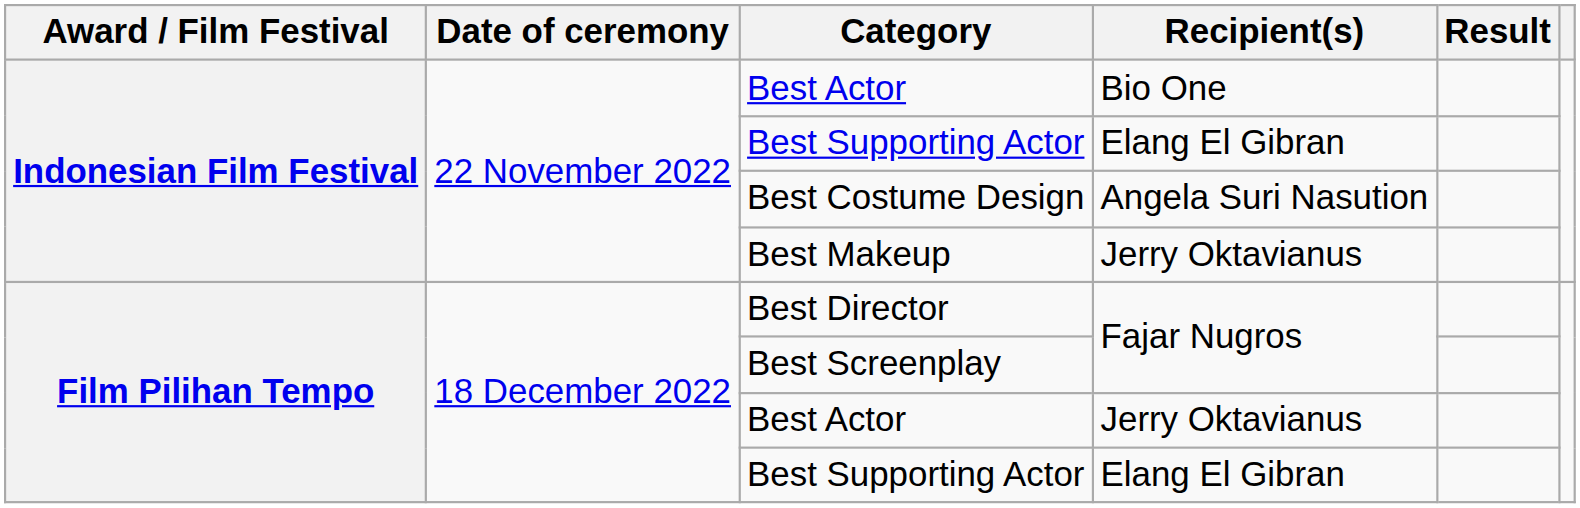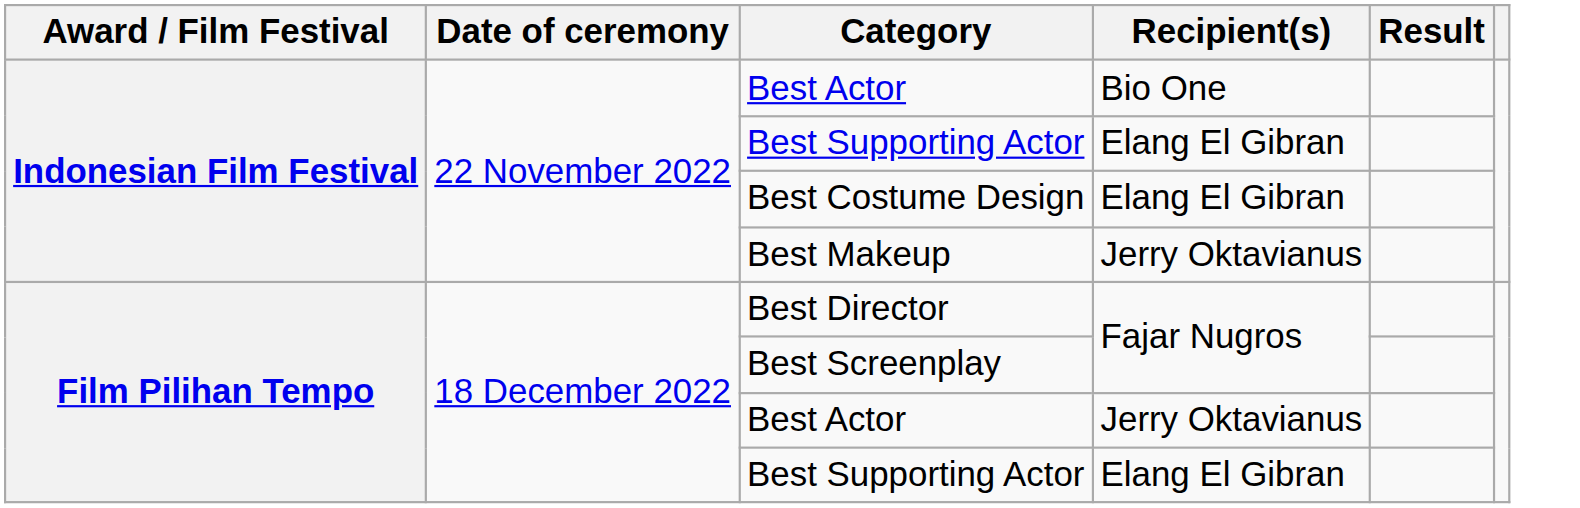 <table class="wikitable sortable plainrowheaders">
 <tr>
 <th scope="col">Award / Film Festival</th>
 <th scope="col">Date of ceremony</th>
 <th scope="col">Category</th>
 <th scope="col">Recipient(s)</th>
 <th scope="col">Result</th>
 <th scope="col" class="unsortable"></th>
 </tr>
 <tr>
 <th scope="row" rowspan="4"><a href='#'>Indonesian Film Festival</a></th>
 <td rowspan="4"><a href='#'>22 November 2022</a></td>
 <td><a href='#'>Best Actor</a></td>
 <td>Bio One</td>
 <td></td>
 <td rowspan="4" align="center"></td>
 </tr>
 <tr>
 <td><a href='#'>Best Supporting Actor</a></td>
 <td>Elang El Gibran</td>
 <td></td>
 </tr>
 <tr>
 <td>Best Costume Design</td>
-<td>Angela Suri Nasution</td>
+<td>Elang El Gibran</td>
 <td></td>
 </tr>
 <tr>
 <td>Best Makeup</td>
 <td>Jerry Oktavianus</td>
 <td></td>
 </tr>
 <tr>
 <th scope="row" rowspan="4"><a href='#'>Film Pilihan Tempo</a></th>
 <td rowspan="4"><a href='#'>18 December 2022</a></td>
 <td>Best Director</td>
 <td rowspan="2">Fajar Nugros</td>
 <td></td>
 <td align="center" rowspan="4"></td>
 </tr>
 <tr>
 <td>Best Screenplay</td>
 <td></td>
 </tr>
 <tr>
 <td>Best Actor</td>
 <td>Jerry Oktavianus</td>
 <td></td>
 </tr>
 <tr>
 <td>Best Supporting Actor</td>
 <td>Elang El Gibran</td>
 <td></td>
 </tr>
 </table>
